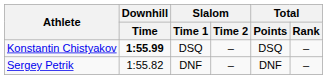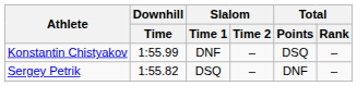 <table class="wikitable" style="font-size:90%">
 <tr>
 <th rowspan="2">Athlete</th>
 <th>Downhill</th>
 <th colspan="2">Slalom</th>
 <th colspan="2">Total</th>
 </tr>
 <tr>
 <th>Time</th>
 <th>Time 1</th>
 <th>Time 2</th>
 <th>Points</th>
 <th>Rank</th>
 </tr>
 <tr>
 <td><a href='#'>Konstantin Chistyakov</a></td>
-<td align="center"><strong>1:55.99</strong></td>
-<td align="center">DSQ</td>
+<td align="center">1:55.99</td>
+<td align="center">DNF</td>
 <td align="center">–</td>
 <td align="center">DSQ</td>
 <td align="center">–</td>
 </tr>
 <tr>
 <td><a href='#'>Sergey Petrik</a></td>
 <td align="center">1:55.82</td>
-<td align="center">DNF</td>
+<td align="center">DSQ</td>
 <td align="center">–</td>
 <td align="center">DNF</td>
 <td align="center">–</td>
 </tr>
 </table>
